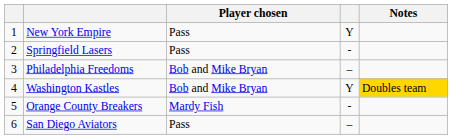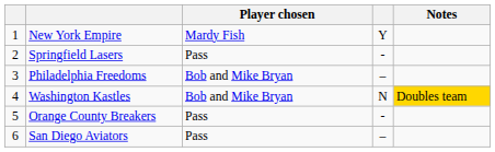 <table class="wikitable" style="text-align:left">
 <tr>
 <th width="20px"></th>
 <th width="200px"></th>
 <th width="250px">Player chosen</th>
 <th width="20px"></th>
 <th width="120px">Notes</th>
 </tr>
 <tr>
 <td style="text-align:center">1</td>
 <td><a href='#'>New York Empire</a></td>
-<td>Pass</td>
+<td> <a href='#'>Mardy Fish</a></td>
 <td style="text-align:center">Y</td>
 <td></td>
 </tr>
 <tr>
 <td style="text-align:center">2</td>
 <td><a href='#'>Springfield Lasers</a></td>
 <td>Pass</td>
 <td style="text-align:center">-</td>
 <td></td>
 </tr>
 <tr>
 <td style="text-align:center">3</td>
 <td><a href='#'>Philadelphia Freedoms</a></td>
 <td> <a href='#'>Bob</a> and <a href='#'>Mike Bryan</a></td>
 <td style="text-align:center">–</td>
 <td></td>
 </tr>
 <tr>
 <td style="text-align:center">4</td>
 <td><a href='#'>Washington Kastles</a></td>
 <td> <a href='#'>Bob</a> and <a href='#'>Mike Bryan</a></td>
-<td style="text-align:center">Y</td>
+<td style="text-align:center">N</td>
 <td style="background: gold;">Doubles team</td>
 </tr>
 <tr>
 <td style="text-align:center">5</td>
 <td><a href='#'>Orange County Breakers</a></td>
-<td> <a href='#'>Mardy Fish</a></td>
+<td>Pass</td>
 <td style="text-align:center">-</td>
 <td></td>
 </tr>
 <tr>
 <td style="text-align:center">6</td>
 <td><a href='#'>San Diego Aviators</a></td>
 <td>Pass</td>
 <td style="text-align:center">–</td>
 <td></td>
 </tr>
 </table>
